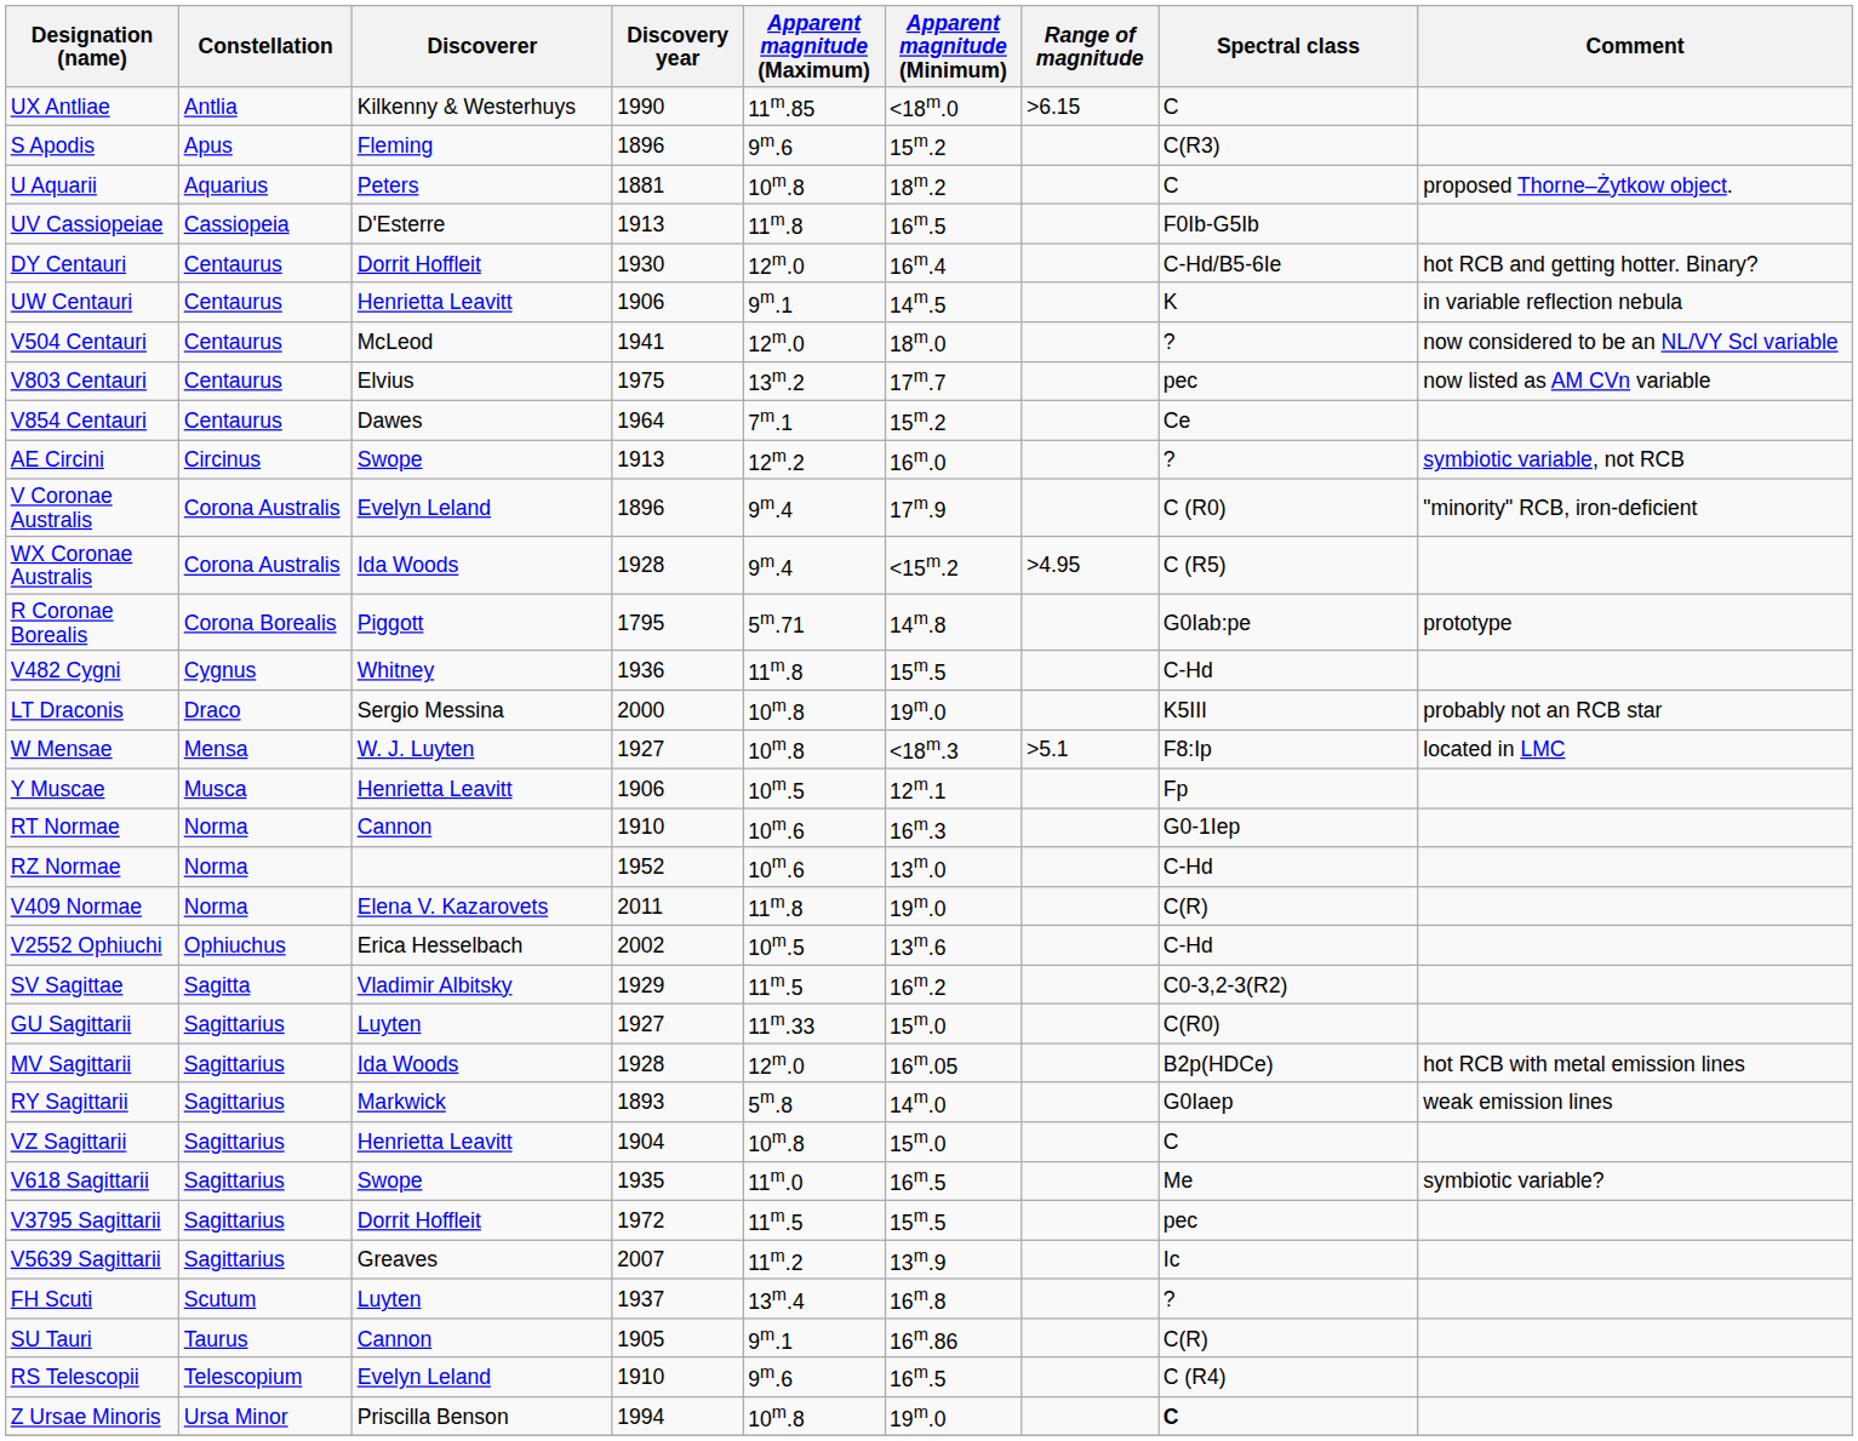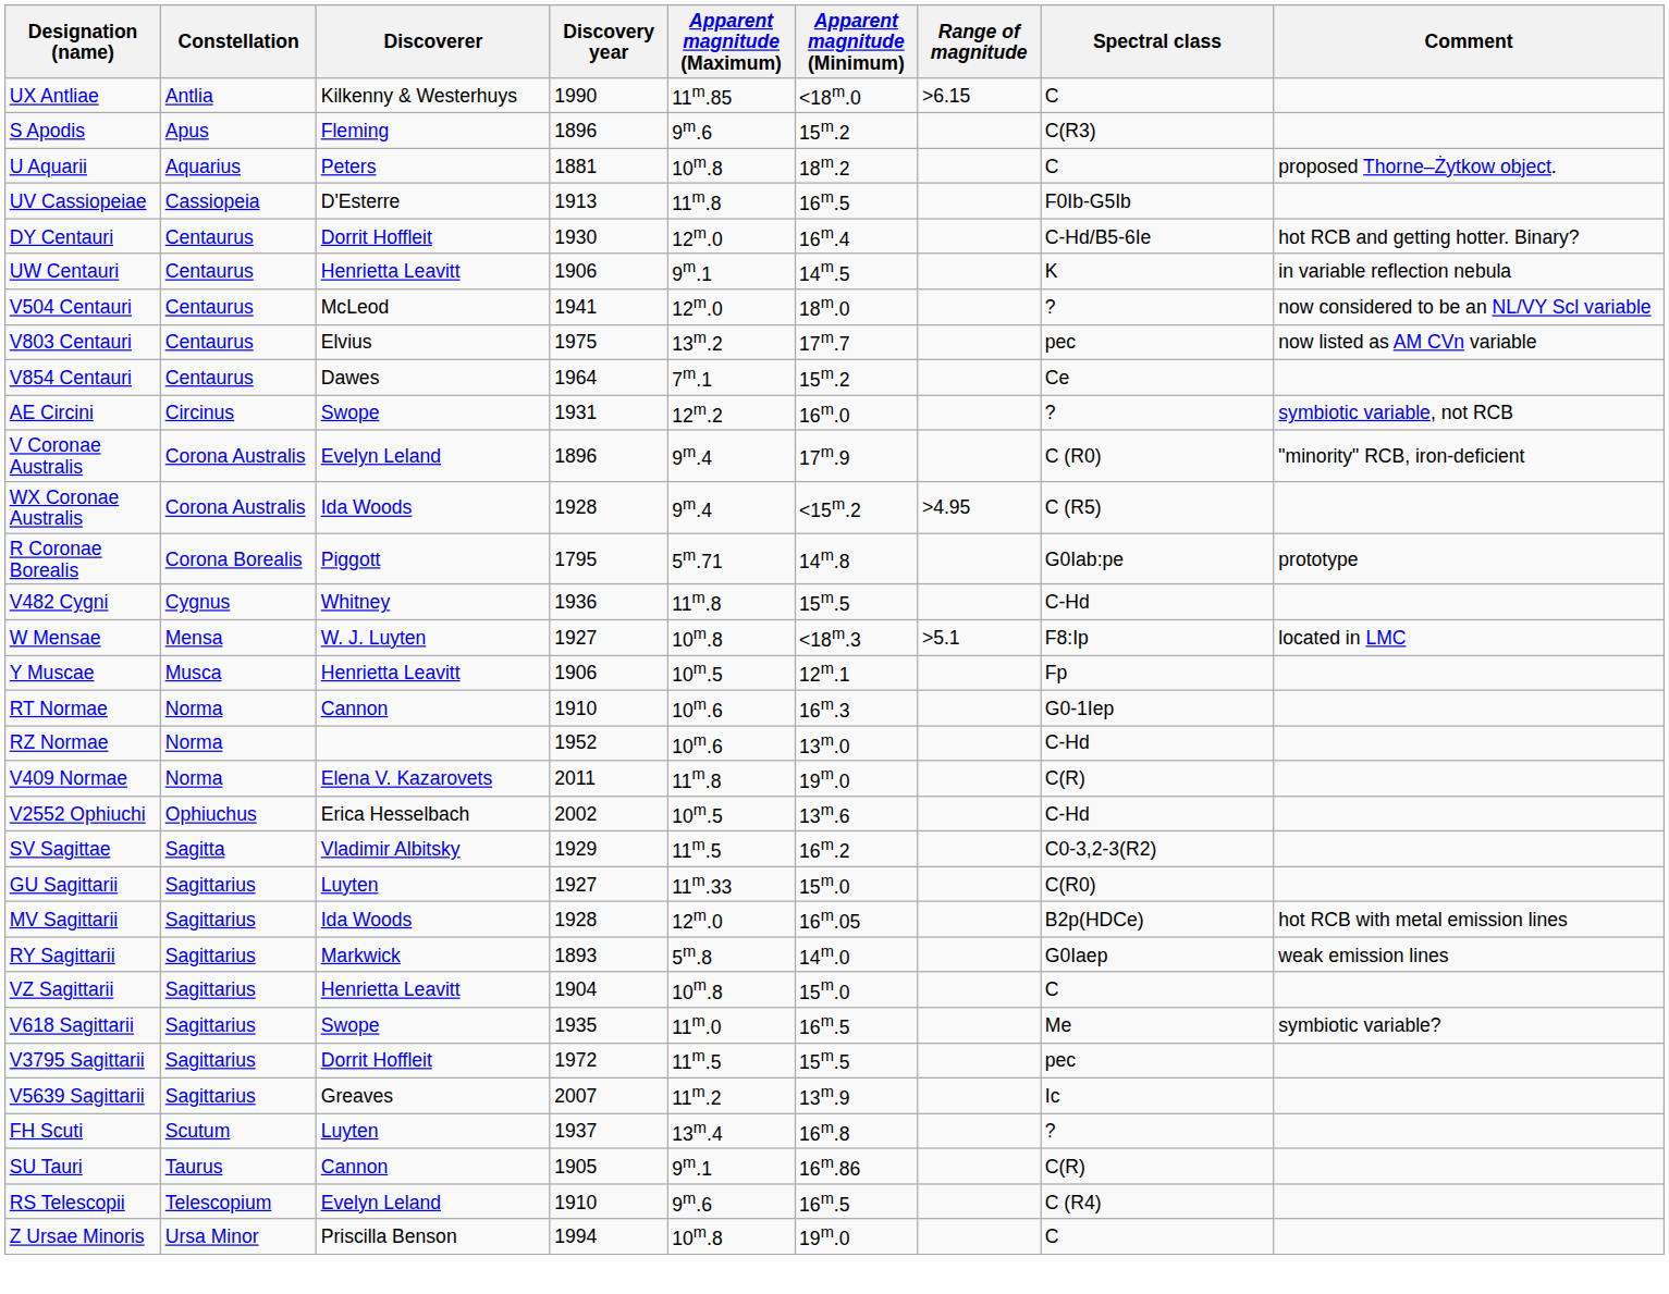 <table class="wikitable sortable" style="font-size:90%;">
 <tr bgcolor="#efefef">
 <th width="8%"><strong>Designation (name)</strong></th>
 <th width="8%"><strong>Constellation</strong></th>
 <th width="12%"><strong>Discoverer</strong></th>
 <th width="6%"><strong>Discovery year</strong></th>
 <th width="6%"><em><a href='#'>Apparent magnitude</a></em> (Maximum)</th>
 <th width="6%"><em><a href='#'>Apparent magnitude</a></em> (Minimum)</th>
 <th width="6%"><em>Range of magnitude</em></th>
 <th width="12%"><strong>Spectral class</strong></th>
 <th width="20%"><strong>Comment</strong></th>
 </tr>
 <tr -->
 <td><a href='#'>UX Antliae</a></td>
 <td><a href='#'>Antlia</a></td>
 <td>Kilkenny & Westerhuys</td>
 <td>1990</td>
 <td>11<sup>m</sup>.85</td>
 <td><18<sup>m</sup>.0</td>
 <td>>6.15</td>
 <td>C</td>
 <td> </td>
 </tr>
 <tr -->
 <td><a href='#'>S Apodis</a></td>
 <td><a href='#'>Apus</a></td>
 <td><a href='#'>Fleming</a></td>
 <td>1896</td>
 <td>9<sup>m</sup>.6</td>
 <td>15<sup>m</sup>.2</td>
 <td></td>
 <td>C(R3)</td>
 <td> </td>
 </tr>
 <tr -->
 <td><a href='#'>U Aquarii</a></td>
 <td><a href='#'>Aquarius</a></td>
 <td><a href='#'>Peters</a></td>
 <td>1881</td>
 <td>10<sup>m</sup>.8</td>
 <td>18<sup>m</sup>.2</td>
 <td></td>
 <td>C</td>
 <td>proposed <a href='#'>Thorne–Żytkow object</a>.</td>
 </tr>
 <tr>
 <td><a href='#'>UV Cassiopeiae</a></td>
 <td><a href='#'>Cassiopeia</a></td>
 <td>D'Esterre</td>
 <td>1913</td>
 <td>11<sup>m</sup>.8</td>
 <td>16<sup>m</sup>.5</td>
 <td></td>
 <td>F0Ib-G5Ib</td>
 <td> </td>
 </tr>
 <tr -->
 <td><a href='#'>DY Centauri</a></td>
 <td><a href='#'>Centaurus</a></td>
 <td><a href='#'>Dorrit Hoffleit</a></td>
 <td>1930</td>
 <td>12<sup>m</sup>.0</td>
 <td>16<sup>m</sup>.4</td>
 <td></td>
 <td>C-Hd/B5-6Ie</td>
 <td>hot RCB and getting hotter. Binary?</td>
 </tr>
 <tr -->
 <td><a href='#'>UW Centauri</a></td>
 <td><a href='#'>Centaurus</a></td>
 <td><a href='#'>Henrietta Leavitt</a></td>
 <td>1906</td>
 <td>9<sup>m</sup>.1</td>
 <td>14<sup>m</sup>.5</td>
 <td></td>
 <td>K</td>
 <td>in variable reflection nebula</td>
 </tr>
 <tr -->
 <td><a href='#'>V504 Centauri</a></td>
 <td><a href='#'>Centaurus</a></td>
 <td>McLeod</td>
 <td>1941</td>
 <td>12<sup>m</sup>.0</td>
 <td>18<sup>m</sup>.0</td>
 <td></td>
 <td>?</td>
 <td>now considered to be an <a href='#'>NL/VY Scl variable</a></td>
 </tr>
 <tr -->
 <td><a href='#'>V803 Centauri</a></td>
 <td><a href='#'>Centaurus</a></td>
 <td>Elvius</td>
 <td>1975</td>
 <td>13<sup>m</sup>.2</td>
 <td>17<sup>m</sup>.7</td>
 <td></td>
 <td>pec</td>
 <td>now listed as <a href='#'>AM CVn</a> variable</td>
 </tr>
 <tr -->
 <td><a href='#'>V854 Centauri</a></td>
 <td><a href='#'>Centaurus</a></td>
 <td>Dawes</td>
 <td>1964</td>
 <td>7<sup>m</sup>.1</td>
 <td>15<sup>m</sup>.2</td>
 <td></td>
 <td>Ce</td>
 <td> </td>
 </tr>
 <tr -->
 <td><a href='#'>AE Circini</a></td>
 <td><a href='#'>Circinus</a></td>
 <td><a href='#'>Swope</a></td>
-<td>1913</td>
+<td>1931</td>
 <td>12<sup>m</sup>.2</td>
 <td>16<sup>m</sup>.0</td>
 <td></td>
 <td>?</td>
 <td><a href='#'>symbiotic variable</a>, not RCB</td>
 </tr>
 <tr -->
 <td><a href='#'>V Coronae Australis</a></td>
 <td><a href='#'>Corona Australis</a></td>
 <td><a href='#'>Evelyn Leland</a></td>
 <td>1896</td>
 <td>9<sup>m</sup>.4</td>
 <td>17<sup>m</sup>.9</td>
 <td></td>
 <td>C (R0)</td>
 <td>"minority" RCB, iron-deficient</td>
 </tr>
 <tr -->
 <td><a href='#'>WX Coronae Australis</a></td>
 <td><a href='#'>Corona Australis</a></td>
 <td><a href='#'>Ida Woods</a></td>
 <td>1928</td>
 <td>9<sup>m</sup>.4</td>
 <td><15<sup>m</sup>.2</td>
 <td>>4.95</td>
 <td>C (R5)</td>
 <td> </td>
 </tr>
 <tr -->
 <td><a href='#'>R Coronae Borealis</a></td>
 <td><a href='#'>Corona Borealis</a></td>
 <td><a href='#'>Piggott</a></td>
 <td>1795</td>
 <td>5<sup>m</sup>.71</td>
 <td>14<sup>m</sup>.8</td>
 <td></td>
 <td>G0Iab:pe</td>
 <td>prototype</td>
 </tr>
 <tr -->
 <td><a href='#'>V482 Cygni</a></td>
 <td><a href='#'>Cygnus</a></td>
 <td><a href='#'>Whitney</a></td>
 <td>1936</td>
 <td>11<sup>m</sup>.8</td>
 <td>15<sup>m</sup>.5</td>
 <td></td>
 <td>C-Hd</td>
 <td> </td>
-</tr>
-<tr -->
-<td><a href='#'>LT Draconis</a></td>
-<td><a href='#'>Draco</a></td>
-<td>Sergio Messina</td>
-<td>2000</td>
-<td>10<sup>m</sup>.8</td>
-<td>19<sup>m</sup>.0</td>
-<td></td>
-<td>K5III</td>
-<td>probably not an RCB star</td>
 </tr>
 <tr -->
 <td><a href='#'>W Mensae</a></td>
 <td><a href='#'>Mensa</a></td>
 <td><a href='#'>W. J. Luyten</a></td>
 <td>1927</td>
 <td>10<sup>m</sup>.8</td>
 <td><18<sup>m</sup>.3</td>
 <td>>5.1</td>
 <td>F8:Ip</td>
 <td>located in <a href='#'>LMC</a></td>
 </tr>
 <tr -->
 <td><a href='#'>Y Muscae</a></td>
 <td><a href='#'>Musca</a></td>
 <td><a href='#'>Henrietta Leavitt</a></td>
 <td>1906</td>
 <td>10<sup>m</sup>.5</td>
 <td>12<sup>m</sup>.1</td>
 <td></td>
 <td>Fp</td>
 <td> </td>
 </tr>
 <tr -->
 <td><a href='#'>RT Normae</a></td>
 <td><a href='#'>Norma</a></td>
 <td><a href='#'>Cannon</a></td>
 <td>1910</td>
 <td>10<sup>m</sup>.6</td>
 <td>16<sup>m</sup>.3</td>
 <td></td>
 <td>G0-1Iep</td>
 <td> </td>
 </tr>
 <tr -->
 <td><a href='#'>RZ Normae</a></td>
 <td><a href='#'>Norma</a></td>
 <td></td>
 <td>1952</td>
 <td>10<sup>m</sup>.6</td>
 <td>13<sup>m</sup>.0</td>
 <td></td>
 <td>C-Hd</td>
 <td> </td>
 </tr>
 <tr -->
 <td><a href='#'>V409 Normae</a></td>
 <td><a href='#'>Norma</a></td>
 <td><a href='#'>Elena V. Kazarovets</a></td>
 <td>2011</td>
 <td>11<sup>m</sup>.8</td>
 <td>19<sup>m</sup>.0</td>
 <td></td>
 <td>C(R)</td>
 <td> </td>
 </tr>
 <tr -->
 <td><a href='#'>V2552 Ophiuchi</a></td>
 <td><a href='#'>Ophiuchus</a></td>
 <td>Erica Hesselbach</td>
 <td>2002</td>
 <td>10<sup>m</sup>.5</td>
 <td>13<sup>m</sup>.6</td>
 <td></td>
 <td>C-Hd</td>
 <td> </td>
 </tr>
 <tr -->
 <td><a href='#'>SV Sagittae</a></td>
 <td><a href='#'>Sagitta</a></td>
 <td><a href='#'>Vladimir Albitsky</a></td>
 <td>1929</td>
 <td>11<sup>m</sup>.5</td>
 <td>16<sup>m</sup>.2</td>
 <td></td>
 <td>C0-3,2-3(R2)</td>
 <td> </td>
 </tr>
 <tr -->
 <td><a href='#'>GU Sagittarii</a></td>
 <td><a href='#'>Sagittarius</a></td>
 <td><a href='#'>Luyten</a></td>
 <td>1927</td>
 <td>11<sup>m</sup>.33</td>
 <td>15<sup>m</sup>.0</td>
 <td></td>
 <td>C(R0)</td>
 <td> </td>
 </tr>
 <tr -->
 <td><a href='#'>MV Sagittarii</a></td>
 <td><a href='#'>Sagittarius</a></td>
 <td><a href='#'>Ida Woods</a></td>
 <td>1928</td>
 <td>12<sup>m</sup>.0</td>
 <td>16<sup>m</sup>.05</td>
 <td></td>
 <td>B2p(HDCe)</td>
 <td>hot RCB with metal emission lines</td>
 </tr>
 <tr -->
 <td><a href='#'>RY Sagittarii</a></td>
 <td><a href='#'>Sagittarius</a></td>
 <td><a href='#'>Markwick</a></td>
 <td>1893</td>
 <td>5<sup>m</sup>.8</td>
 <td>14<sup>m</sup>.0</td>
 <td></td>
 <td>G0Iaep</td>
 <td>weak emission lines</td>
 </tr>
 <tr -->
 <td><a href='#'>VZ Sagittarii</a></td>
 <td><a href='#'>Sagittarius</a></td>
 <td><a href='#'>Henrietta Leavitt</a></td>
 <td>1904</td>
 <td>10<sup>m</sup>.8</td>
 <td>15<sup>m</sup>.0</td>
 <td></td>
 <td>C</td>
 <td> </td>
 </tr>
 <tr -->
 <td><a href='#'>V618 Sagittarii</a></td>
 <td><a href='#'>Sagittarius</a></td>
 <td><a href='#'>Swope</a></td>
 <td>1935</td>
 <td>11<sup>m</sup>.0</td>
 <td>16<sup>m</sup>.5</td>
 <td></td>
 <td>Me</td>
 <td>symbiotic variable?</td>
 </tr>
 <tr -->
 <td><a href='#'>V3795 Sagittarii</a></td>
 <td><a href='#'>Sagittarius</a></td>
 <td><a href='#'>Dorrit Hoffleit</a></td>
 <td>1972</td>
 <td>11<sup>m</sup>.5</td>
 <td>15<sup>m</sup>.5</td>
 <td></td>
 <td>pec</td>
 <td> </td>
 </tr>
 <tr -->
 <td><a href='#'>V5639 Sagittarii</a></td>
 <td><a href='#'>Sagittarius</a></td>
 <td>Greaves</td>
 <td>2007</td>
 <td>11<sup>m</sup>.2</td>
 <td>13<sup>m</sup>.9</td>
 <td></td>
 <td>Ic</td>
 <td> </td>
 </tr>
 <tr -->
 <td><a href='#'>FH Scuti</a></td>
 <td><a href='#'>Scutum</a></td>
 <td><a href='#'>Luyten</a></td>
 <td>1937</td>
 <td>13<sup>m</sup>.4</td>
 <td>16<sup>m</sup>.8</td>
 <td></td>
 <td>?</td>
 <td> </td>
 </tr>
 <tr -->
 <td><a href='#'>SU Tauri</a></td>
 <td><a href='#'>Taurus</a></td>
 <td><a href='#'>Cannon</a></td>
 <td>1905</td>
 <td>9<sup>m</sup>.1</td>
 <td>16<sup>m</sup>.86</td>
 <td></td>
 <td>C(R)</td>
 <td> </td>
 </tr>
 <tr -->
 <td><a href='#'>RS Telescopii</a></td>
 <td><a href='#'>Telescopium</a></td>
 <td><a href='#'>Evelyn Leland</a></td>
 <td>1910</td>
 <td>9<sup>m</sup>.6</td>
 <td>16<sup>m</sup>.5</td>
 <td></td>
 <td>C (R4)</td>
 <td> </td>
 </tr>
 <tr -->
 <td><a href='#'>Z Ursae Minoris</a></td>
 <td><a href='#'>Ursa Minor</a></td>
 <td>Priscilla Benson</td>
 <td>1994</td>
 <td>10<sup>m</sup>.8</td>
 <td>19<sup>m</sup>.0</td>
 <td></td>
-<td><strong>C</strong></td>
+<td>C</td>
 <td> </td>
 </tr>
 <tr -->
 </tr>
 </table>
